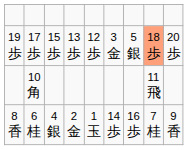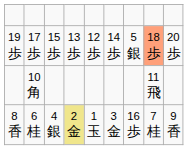 <table class="wikitable" style="text-align: center;">
 <tr>
 <td> </td>
 <td></td>
 <td></td>
 <td></td>
 <td></td>
 <td></td>
 <td></td>
 <td></td>
 <td></td>
 </tr>
 <tr>
 <td><small>19</small><br>歩</td>
 <td><small>17</small><br>歩</td>
 <td><small>15</small><br>歩</td>
 <td><small>13</small><br>歩</td>
 <td><small>12</small><br>歩</td>
-<td><small>3</small><br>金</td>
+<td><small>14</small><br>歩</td>
 <td><small>5</small><br>銀</td>
 <td style="background: lightsalmon;"><small>18</small><br>歩</td>
 <td><small>20</small><br>歩</td>
 </tr>
 <tr>
 <td></td>
 <td><small>10</small><br>角</td>
 <td></td>
 <td></td>
 <td></td>
 <td></td>
 <td></td>
 <td><small>11</small><br>飛</td>
 <td></td>
 </tr>
 <tr>
 <td><small>8</small><br>香</td>
 <td><small>6</small><br>桂</td>
 <td><small>4</small><br>銀</td>
-<td><small>2</small><br>金</td>
+<td style="background: khaki;"><small>2</small><br>金</td>
 <td><small>1</small><br>玉</td>
-<td><small>14</small><br>歩</td>
+<td><small>3</small><br>金</td>
 <td><small>16</small><br>歩</td>
 <td><small>7</small><br>桂</td>
 <td><small>9</small><br>香</td>
 </tr>
 </table>
